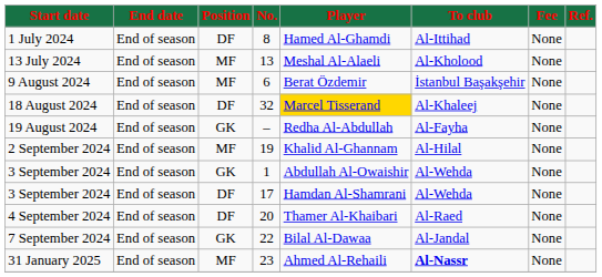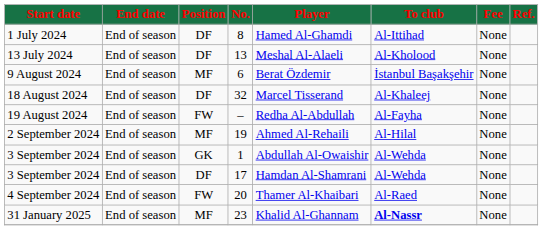 <table class="wikitable sortable">
 <tr>
 <th style="background:#177245; color:red;"><strong>Start date</strong></th>
 <th style="background:#177245; color:red;"><strong>End date</strong></th>
 <th style="background:#177245; color:red;"><strong>Position</strong></th>
 <th style="background:#177245; color:red;"><strong>No.</strong></th>
 <th style="background:#177245; color:red;"><strong>Player</strong></th>
 <th style="background:#177245; color:red;"><strong>To club</strong></th>
 <th style="background:#177245; color:red;"><strong>Fee</strong></th>
 <th style="background:#177245; color:red;"><strong>Ref.</strong></th>
 </tr>
 <tr>
 <td>1 July 2024</td>
 <td>End of season</td>
 <td style="text-align:center;">DF</td>
 <td style="text-align:center;">8</td>
 <td style="text-align:left;"> <a href='#'>Hamed Al-Ghamdi</a></td>
 <td style="text-align:left;"> <a href='#'>Al-Ittihad</a></td>
 <td>None</td>
 <td></td>
 </tr>
 <tr>
 <td>13 July 2024</td>
 <td>End of season</td>
-<td style="text-align:center;">MF</td>
+<td style="text-align:center;">DF</td>
 <td style="text-align:center;">13</td>
 <td style="text-align:left;"> <a href='#'>Meshal Al-Alaeli</a></td>
 <td style="text-align:left;"> <a href='#'>Al-Kholood</a></td>
 <td>None</td>
 <td></td>
 </tr>
 <tr>
 <td>9 August 2024</td>
 <td>End of season</td>
 <td style="text-align:center;">MF</td>
 <td style="text-align:center;">6</td>
 <td style="text-align:left;"> <a href='#'>Berat Özdemir</a></td>
 <td style="text-align:left;"> <a href='#'>İstanbul Başakşehir</a></td>
 <td>None</td>
 <td></td>
 </tr>
 <tr>
 <td>18 August 2024</td>
 <td>End of season</td>
 <td style="text-align:center;">DF</td>
 <td style="text-align:center;">32</td>
-<td style="background: gold; text-align:left;"> <a href='#'>Marcel Tisserand</a></td>
+<td style="text-align:left;"> <a href='#'>Marcel Tisserand</a></td>
 <td style="text-align:left;"> <a href='#'>Al-Khaleej</a></td>
 <td>None</td>
 <td></td>
 </tr>
 <tr>
 <td>19 August 2024</td>
 <td>End of season</td>
-<td style="text-align:center;">GK</td>
+<td style="text-align:center;">FW</td>
 <td style="text-align:center;">–</td>
 <td style="text-align:left;"> <a href='#'>Redha Al-Abdullah</a></td>
 <td style="text-align:left;"> <a href='#'>Al-Fayha</a></td>
 <td>None</td>
 <td></td>
 </tr>
 <tr>
 <td>2 September 2024</td>
 <td>End of season</td>
 <td style="text-align:center;">MF</td>
 <td style="text-align:center;">19</td>
-<td style="text-align:left;"> <a href='#'>Khalid Al-Ghannam</a></td>
+<td style="text-align:left;"> <a href='#'>Ahmed Al-Rehaili</a></td>
 <td style="text-align:left;"> <a href='#'>Al-Hilal</a></td>
 <td>None</td>
 <td></td>
 </tr>
 <tr>
 <td>3 September 2024</td>
 <td>End of season</td>
 <td style="text-align:center;">GK</td>
 <td style="text-align:center;">1</td>
 <td style="text-align:left;"> <a href='#'>Abdullah Al-Owaishir</a></td>
 <td style="text-align:left;"> <a href='#'>Al-Wehda</a></td>
 <td>None</td>
 <td></td>
 </tr>
 <tr>
 <td>3 September 2024</td>
 <td>End of season</td>
 <td style="text-align:center;">DF</td>
 <td style="text-align:center;">17</td>
 <td style="text-align:left;"> <a href='#'>Hamdan Al-Shamrani</a></td>
 <td style="text-align:left;"> <a href='#'>Al-Wehda</a></td>
 <td>None</td>
 <td></td>
 </tr>
 <tr>
 <td>4 September 2024</td>
 <td>End of season</td>
-<td style="text-align:center;">DF</td>
+<td style="text-align:center;">FW</td>
 <td style="text-align:center;">20</td>
 <td style="text-align:left;"> <a href='#'>Thamer Al-Khaibari</a></td>
 <td style="text-align:left;"> <a href='#'>Al-Raed</a></td>
-<td>None</td>
-<td></td>
-</tr>
-<tr>
-<td>7 September 2024</td>
-<td>End of season</td>
-<td style="text-align:center;">GK</td>
-<td style="text-align:center;">22</td>
-<td style="text-align:left;"> <a href='#'>Bilal Al-Dawaa</a></td>
-<td style="text-align:left;"> <a href='#'>Al-Jandal</a></td>
 <td>None</td>
 <td></td>
 </tr>
 <tr>
 <td>31 January 2025</td>
 <td>End of season</td>
 <td style="text-align:center;">MF</td>
 <td style="text-align:center;">23</td>
-<td style="text-align:left;"> <a href='#'>Ahmed Al-Rehaili</a></td>
+<td style="text-align:left;"> <a href='#'>Khalid Al-Ghannam</a></td>
 <td style="text-align:left;"><strong> <a href='#'>Al-Nassr</a></strong></td>
 <td>None</td>
 <td></td>
 </tr>
 <tr>
 </tr>
 </table>
